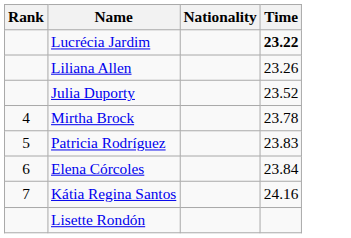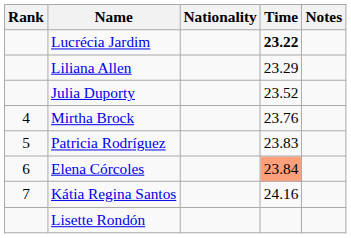 <table class="wikitable sortable" style="text-align:center;font-size:95%">
 <tr>
 <th>Rank</th>
 <th>Name</th>
 <th>Nationality</th>
 <th>Time</th>
+<th>Notes</th>
 </tr>
 <tr>
 <td></td>
 <td align=left><a href='#'>Lucrécia Jardim</a></td>
 <td align=left></td>
 <td><strong>23.22</strong></td>
+<td></td>
 </tr>
 <tr>
 <td></td>
 <td align=left><a href='#'>Liliana Allen</a></td>
 <td align=left></td>
-<td>23.26</td>
+<td>23.29</td>
+<td></td>
 </tr>
 <tr>
 <td></td>
 <td align=left><a href='#'>Julia Duporty</a></td>
 <td align=left></td>
 <td>23.52</td>
+<td></td>
 </tr>
 <tr>
 <td>4</td>
 <td align=left><a href='#'>Mirtha Brock</a></td>
 <td align=left></td>
-<td>23.78</td>
+<td>23.76</td>
+<td></td>
 </tr>
 <tr>
 <td>5</td>
 <td align=left><a href='#'>Patricia Rodríguez</a></td>
 <td align=left></td>
 <td>23.83</td>
+<td></td>
 </tr>
 <tr>
 <td>6</td>
 <td align=left><a href='#'>Elena Córcoles</a></td>
 <td align=left></td>
-<td>23.84</td>
+<td style="background: lightsalmon;">23.84</td>
+<td></td>
 </tr>
 <tr>
 <td>7</td>
 <td align=left><a href='#'>Kátia Regina Santos</a></td>
 <td align=left></td>
 <td>24.16</td>
+<td></td>
 </tr>
 <tr>
 <td></td>
 <td align=left><a href='#'>Lisette Rondón</a></td>
 <td align=left></td>
 <td></td>
+<td></td>
 </tr>
 </table>
